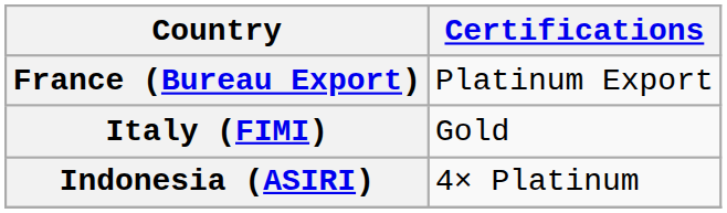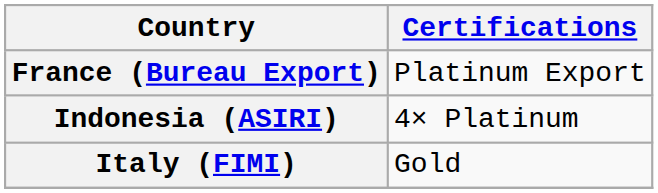 <table class="wikitable sortable plainrowheaders">
 <tr>
 <th scope="col">Country</th>
 <th scope="col"><a href='#'>Certifications</a></th>
 </tr>
 <tr>
 <th scope="row">France (<a href='#'>Bureau Export</a>)</th>
 <td>Platinum Export</td>
 </tr>
 <tr>
+<th scope="row">Indonesia (<a href='#'>ASIRI</a>)</th>
+<td>4× Platinum</td>
+</tr>
+<tr>
 <th scope="row">Italy (<a href='#'>FIMI</a>)</th>
 <td>Gold</td>
 </tr>
 <tr>
-<th scope="row">Indonesia (<a href='#'>ASIRI</a>)</th>
-<td>4× Platinum</td>
-</tr>
-<tr>
 </tr>
 </table>
